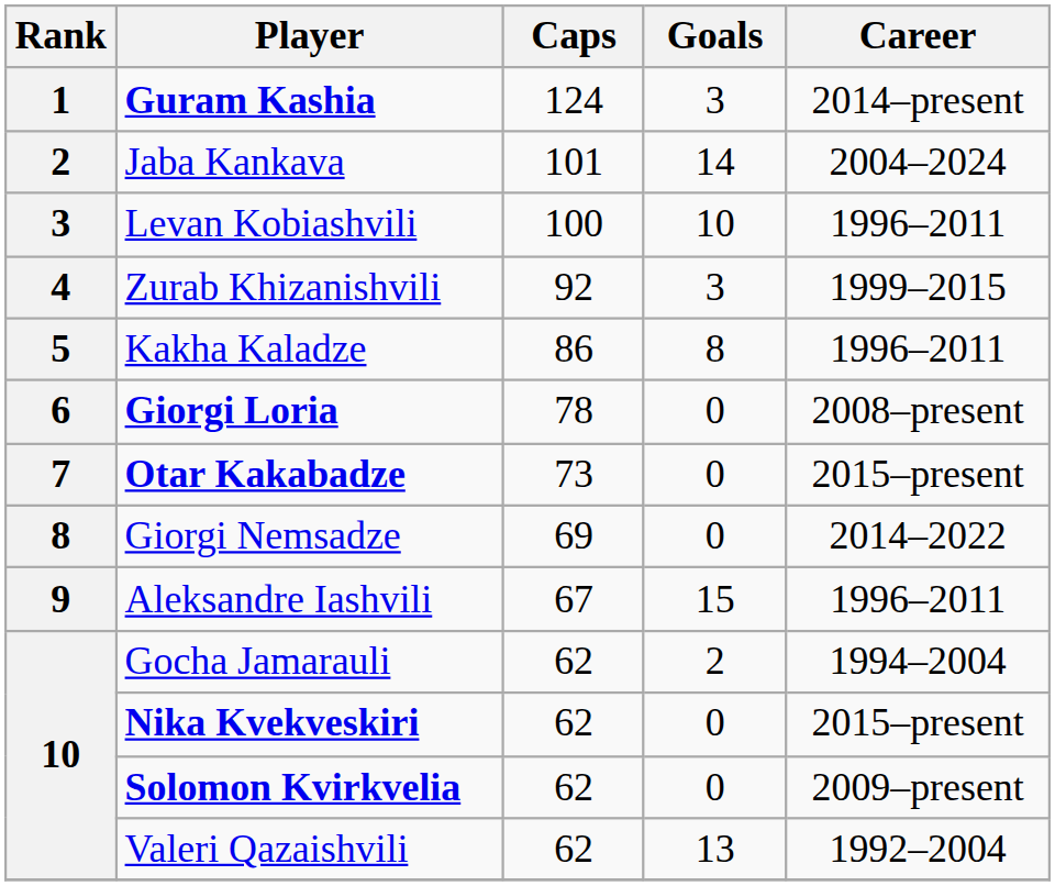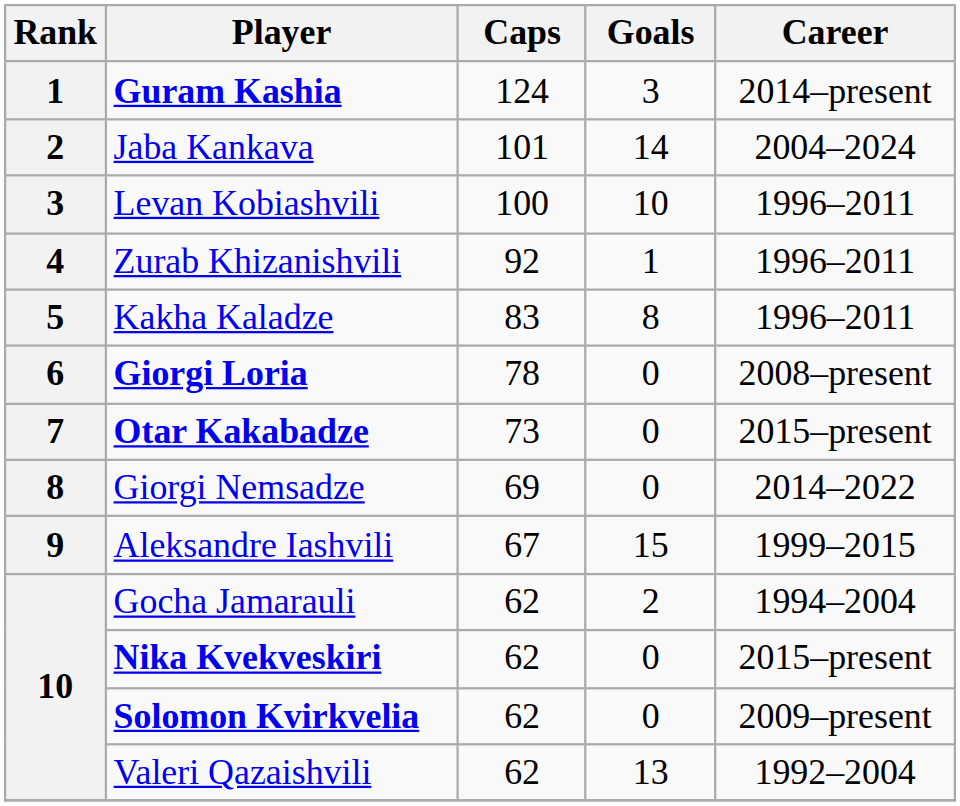 <table class="wikitable sortable" style="text-align:center">
 <tr>
 <th width=30px>Rank</th>
 <th width=150px>Player</th>
 <th width=50px>Caps</th>
 <th width=50px>Goals</th>
 <th width=100px>Career</th>
 </tr>
 <tr>
 <th>1</th>
 <td align="left"><strong><a href='#'>Guram Kashia</a></strong></td>
 <td>124</td>
 <td>3</td>
 <td>2014–present</td>
 </tr>
 <tr>
 <th>2</th>
 <td align="left"><a href='#'>Jaba Kankava</a></td>
 <td>101</td>
 <td>14</td>
 <td>2004–2024</td>
 </tr>
 <tr>
 <th>3</th>
 <td align="left"><a href='#'>Levan Kobiashvili</a></td>
 <td>100</td>
 <td>10</td>
 <td>1996–2011</td>
 </tr>
 <tr>
 <th>4</th>
 <td align="left"><a href='#'>Zurab Khizanishvili</a></td>
 <td>92</td>
-<td>3</td>
-<td>1999–2015</td>
+<td>1</td>
+<td>1996–2011</td>
 </tr>
 <tr>
 <th>5</th>
 <td align="left"><a href='#'>Kakha Kaladze</a></td>
-<td>86</td>
+<td>83</td>
 <td>8</td>
 <td>1996–2011</td>
 </tr>
 <tr>
 <th>6</th>
 <td align="left"><strong><a href='#'>Giorgi Loria</a></strong></td>
 <td>78</td>
 <td>0</td>
 <td>2008–present</td>
 </tr>
 <tr>
 <th>7</th>
 <td align="left"><strong><a href='#'>Otar Kakabadze</a></strong></td>
 <td>73</td>
 <td>0</td>
 <td>2015–present</td>
 </tr>
 <tr>
 <th>8</th>
 <td align="left"><a href='#'>Giorgi Nemsadze</a></td>
 <td>69</td>
 <td>0</td>
 <td>2014–2022</td>
 </tr>
 <tr>
 <th>9</th>
 <td align="left"><a href='#'>Aleksandre Iashvili</a></td>
 <td>67</td>
 <td>15</td>
-<td>1996–2011</td>
+<td>1999–2015</td>
 </tr>
 <tr>
 <th rowspan=4>10</th>
 <td align="left"><a href='#'>Gocha Jamarauli</a></td>
 <td>62</td>
 <td>2</td>
 <td>1994–2004</td>
 </tr>
 <tr>
 <td align="left"><strong><a href='#'>Nika Kvekveskiri</a></strong></td>
 <td>62</td>
 <td>0</td>
 <td>2015–present</td>
 </tr>
 <tr>
 <td align="left"><strong><a href='#'>Solomon Kvirkvelia</a></strong></td>
 <td>62</td>
 <td>0</td>
 <td>2009–present</td>
 </tr>
 <tr>
 <td align="left"><a href='#'>Valeri Qazaishvili</a></td>
 <td>62</td>
 <td>13</td>
 <td>1992–2004</td>
 </tr>
 <tr>
 </tr>
 </table>
